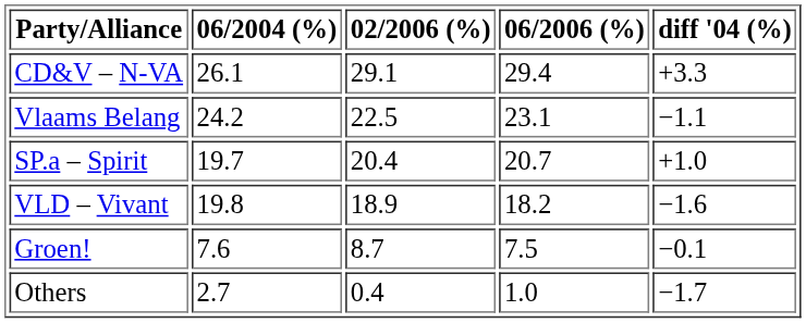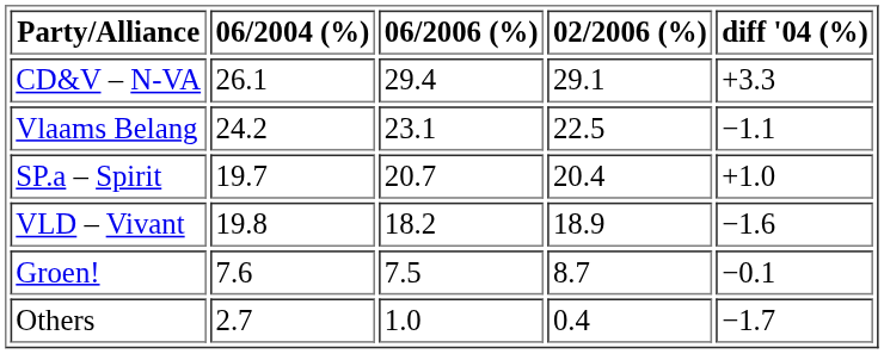 <table border="1" cellpadding="2">
 <tr>
 <th>Party/Alliance</th>
 <th>06/2004 (%)</th>
+<th>06/2006 (%)</th>
 <th>02/2006 (%)</th>
-<th>06/2006 (%)</th>
 <th>diff '04 (%)</th>
 </tr>
 <tr>
 <td><a href='#'>CD&V</a> – <a href='#'>N-VA</a></td>
 <td>26.1</td>
+<td>29.4</td>
 <td>29.1</td>
-<td>29.4</td>
 <td>+3.3</td>
 </tr>
 <tr>
 <td><a href='#'>Vlaams Belang</a></td>
 <td>24.2</td>
+<td>23.1</td>
 <td>22.5</td>
-<td>23.1</td>
 <td>−1.1</td>
 </tr>
 <tr>
 <td><a href='#'>SP.a</a> – <a href='#'>Spirit</a></td>
 <td>19.7</td>
+<td>20.7</td>
 <td>20.4</td>
-<td>20.7</td>
 <td>+1.0</td>
 </tr>
 <tr>
 <td><a href='#'>VLD</a> – <a href='#'>Vivant</a></td>
 <td>19.8</td>
+<td>18.2</td>
 <td>18.9</td>
-<td>18.2</td>
 <td>−1.6</td>
 </tr>
 <tr>
 <td><a href='#'>Groen!</a></td>
 <td>7.6</td>
+<td>7.5</td>
 <td>8.7</td>
-<td>7.5</td>
 <td>−0.1</td>
 </tr>
 <tr>
 <td>Others</td>
 <td>2.7</td>
+<td>1.0</td>
 <td>0.4</td>
-<td>1.0</td>
 <td>−1.7</td>
 </tr>
 </table>
